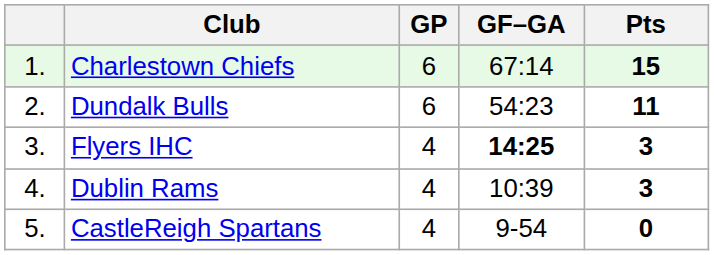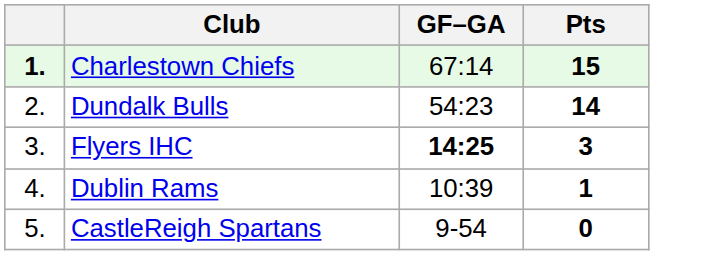 <table class="wikitable">
 <tr>
 <th width="30"></th>
 <th width="200">Club</th>
-<th width="30">GP</th>
 <th width="70">GF–GA</th>
 <th width="70">Pts</th>
 </tr>
 <tr bgcolor="#e6fae6" align="center">
-<td>1.</td>
+<td><strong>1.</strong></td>
 <td align="left"><a href='#'>Charlestown Chiefs</a></td>
-<td>6</td>
 <td>67:14</td>
 <td><strong>15</strong></td>
 </tr>
 <tr bgcolor="#FFFFFF" align="center">
 <td>2.</td>
 <td align="left"><a href='#'>Dundalk Bulls</a></td>
-<td>6</td>
 <td>54:23</td>
-<td><strong>11</strong></td>
+<td><strong>14</strong></td>
 </tr>
 <tr bgcolor="#FFFFFF" align="center">
 <td>3.</td>
 <td align="left"><a href='#'>Flyers IHC</a></td>
-<td>4</td>
 <td><strong>14:25</strong></td>
 <td><strong>3</strong></td>
 </tr>
 <tr bgcolor="#FFFFFF" align="center">
 <td>4.</td>
 <td align="left"><a href='#'>Dublin Rams</a></td>
-<td>4</td>
 <td>10:39</td>
-<td><strong>3</strong></td>
+<td><strong>1</strong></td>
 </tr>
 <tr bgcolor="#FFFFFF" align="center">
 <td>5.</td>
 <td align="left"><a href='#'>CastleReigh Spartans</a></td>
-<td>4</td>
 <td>9-54</td>
 <td><strong>0</strong></td>
 </tr>
 </table>
